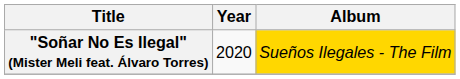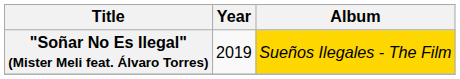 <table class="wikitable plainrowheaders" style="text-align:center;">
 <tr>
 <th scope="col">Title</th>
 <th scope="col">Year</th>
 <th scope="col">Album</th>
 </tr>
 <tr>
 <th scope="row">"Soñar No Es Ilegal"<br><small>(Mister Meli feat. Álvaro Torres)</small></th>
-<td>2020</td>
+<td>2019</td>
 <td style="background: gold;"><em>Sueños Ilegales - The Film</em></td>
 </tr>
 <tr>
 </tr>
 </table>
